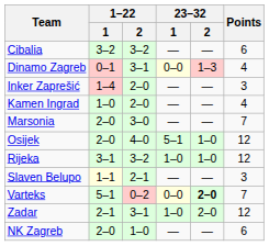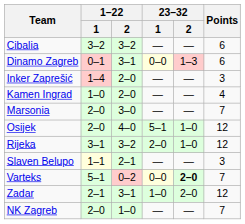 <table class="wikitable" style="text-align:center">
 <tr>
 <th rowspan=2>Team</th>
 <th colspan=2>1–22</th>
 <th colspan=2>23–32</th>
 <th rowspan=2>Points</th>
 </tr>
 <tr>
 <th width=40>1</th>
 <th width=40>2</th>
 <th width=40>1</th>
 <th width=40>2</th>
 </tr>
 <tr>
 <td align=left><a href='#'>Cibalia</a></td>
 <td bgcolor="#ddffdd">3–2</td>
 <td bgcolor="#ddffdd">3–2</td>
 <td>—</td>
 <td>—</td>
 <td>6</td>
 </tr>
 <tr>
 <td align=left><a href='#'>Dinamo Zagreb</a></td>
 <td bgcolor=#FFCCCC>0–1</td>
 <td bgcolor="#ddffdd">3–1</td>
 <td bgcolor="#ffffdd">0–0</td>
 <td bgcolor=#FFCCCC>1–3</td>
-<td>4</td>
+<td>6</td>
 </tr>
 <tr>
 <td align=left><a href='#'>Inker Zaprešić</a></td>
 <td bgcolor=#FFCCCC>1–4</td>
 <td bgcolor="#ddffdd">2–0</td>
 <td>—</td>
 <td>—</td>
 <td>3</td>
 </tr>
 <tr>
 <td align=left><a href='#'>Kamen Ingrad</a></td>
 <td bgcolor="#ddffdd">1–0</td>
 <td bgcolor="#ddffdd">2–0</td>
 <td>—</td>
 <td>—</td>
 <td>4</td>
 </tr>
 <tr>
 <td align=left><a href='#'>Marsonia</a></td>
 <td bgcolor="#ddffdd">2–0</td>
 <td bgcolor="#ddffdd">3–0</td>
 <td>—</td>
 <td>—</td>
 <td>7</td>
 </tr>
 <tr>
 <td align=left><a href='#'>Osijek</a></td>
 <td bgcolor="#ddffdd">2–0</td>
 <td bgcolor="#ddffdd">4–0</td>
 <td bgcolor="#ddffdd">5–1</td>
 <td bgcolor="#ddffdd">1–0</td>
 <td>12</td>
 </tr>
 <tr>
 <td align=left><a href='#'>Rijeka</a></td>
 <td bgcolor="#ddffdd">3–1</td>
 <td bgcolor="#ddffdd">3–2</td>
-<td bgcolor="#ddffdd">1–0</td>
+<td bgcolor="#ddffdd">2–0</td>
 <td bgcolor="#ddffdd">1–0</td>
 <td>12</td>
 </tr>
 <tr>
 <td align=left><a href='#'>Slaven Belupo</a></td>
 <td bgcolor="#ffffdd">1–1</td>
 <td bgcolor="#ddffdd">2–1</td>
 <td>—</td>
 <td>—</td>
 <td>3</td>
 </tr>
 <tr>
 <td align=left><a href='#'>Varteks</a></td>
 <td bgcolor="#ddffdd">5–1</td>
 <td bgcolor=#FFCCCC>0–2</td>
 <td bgcolor="#ffffdd">0–0</td>
 <td bgcolor="#ddffdd"><strong>2–0</strong></td>
 <td>7</td>
 </tr>
 <tr>
 <td align=left><a href='#'>Zadar</a></td>
 <td bgcolor="#ddffdd">2–1</td>
 <td bgcolor="#ddffdd">3–1</td>
 <td bgcolor="#ddffdd">1–0</td>
 <td bgcolor="#ddffdd">2–0</td>
 <td>12</td>
 </tr>
 <tr>
 <td align=left><a href='#'>NK Zagreb</a></td>
 <td bgcolor="#ddffdd">2–0</td>
 <td bgcolor="#ddffdd">1–0</td>
 <td>—</td>
 <td>—</td>
-<td>6</td>
+<td>7</td>
 </tr>
 </table>
